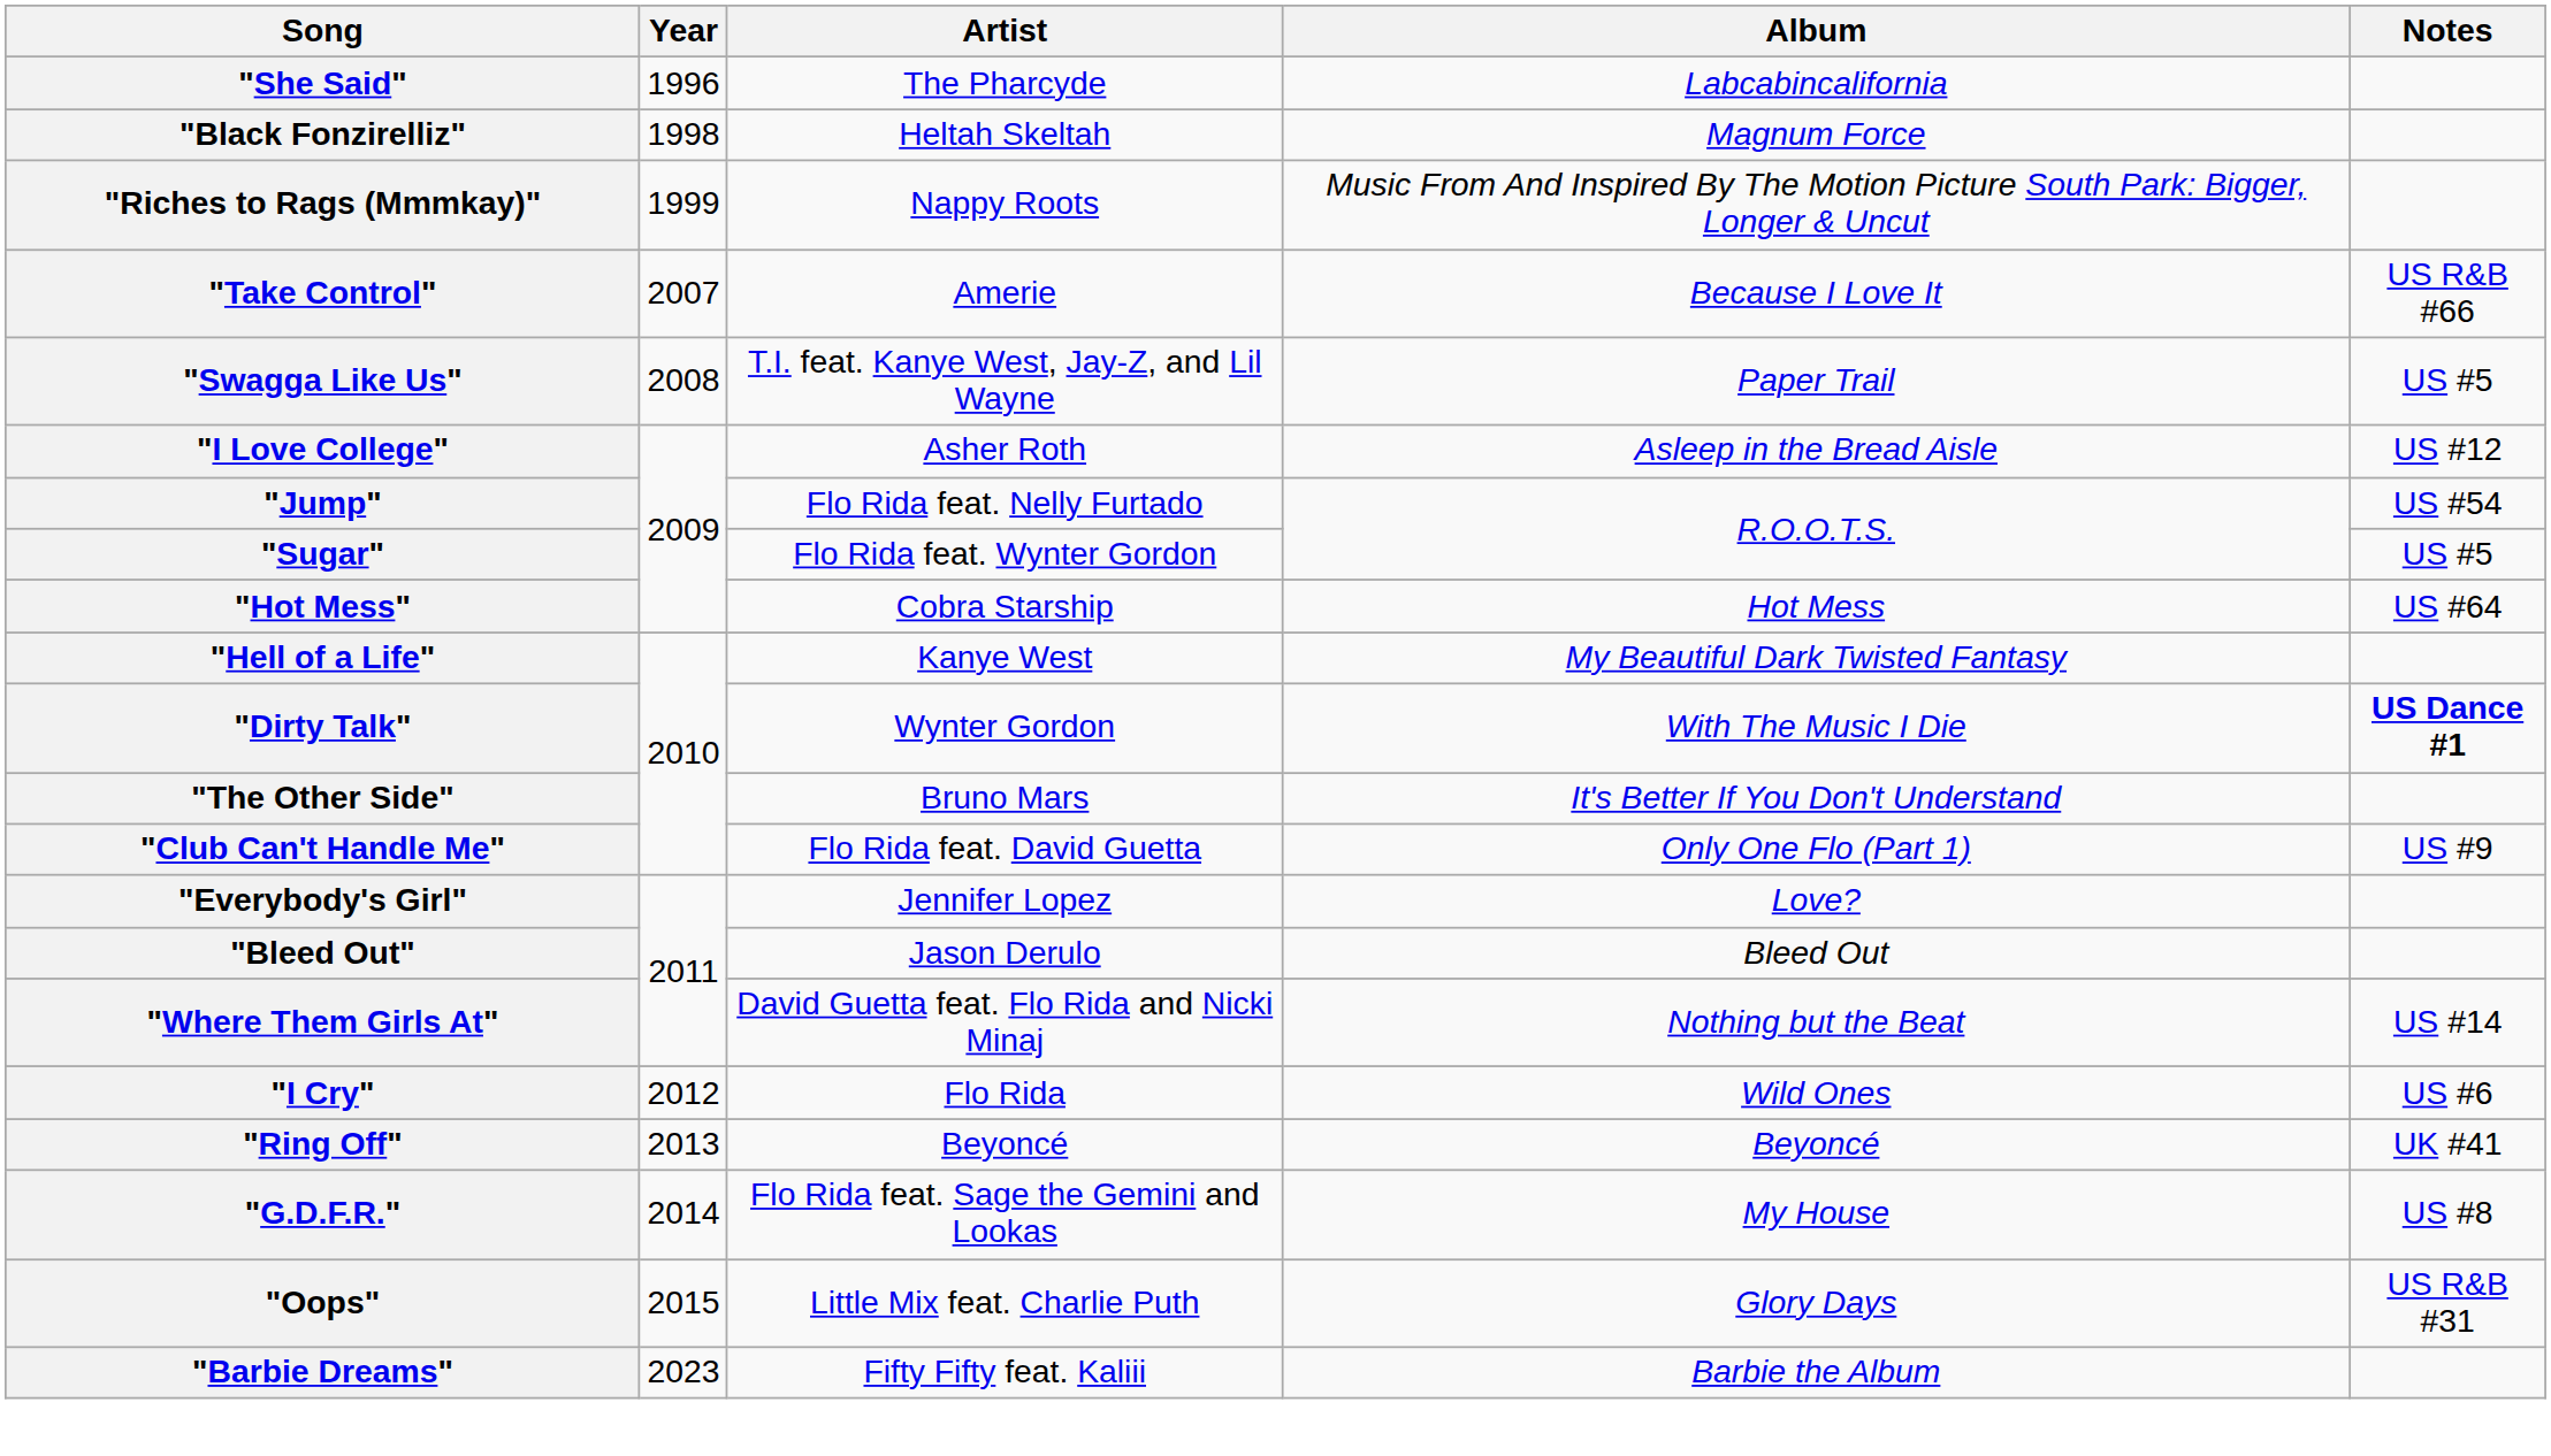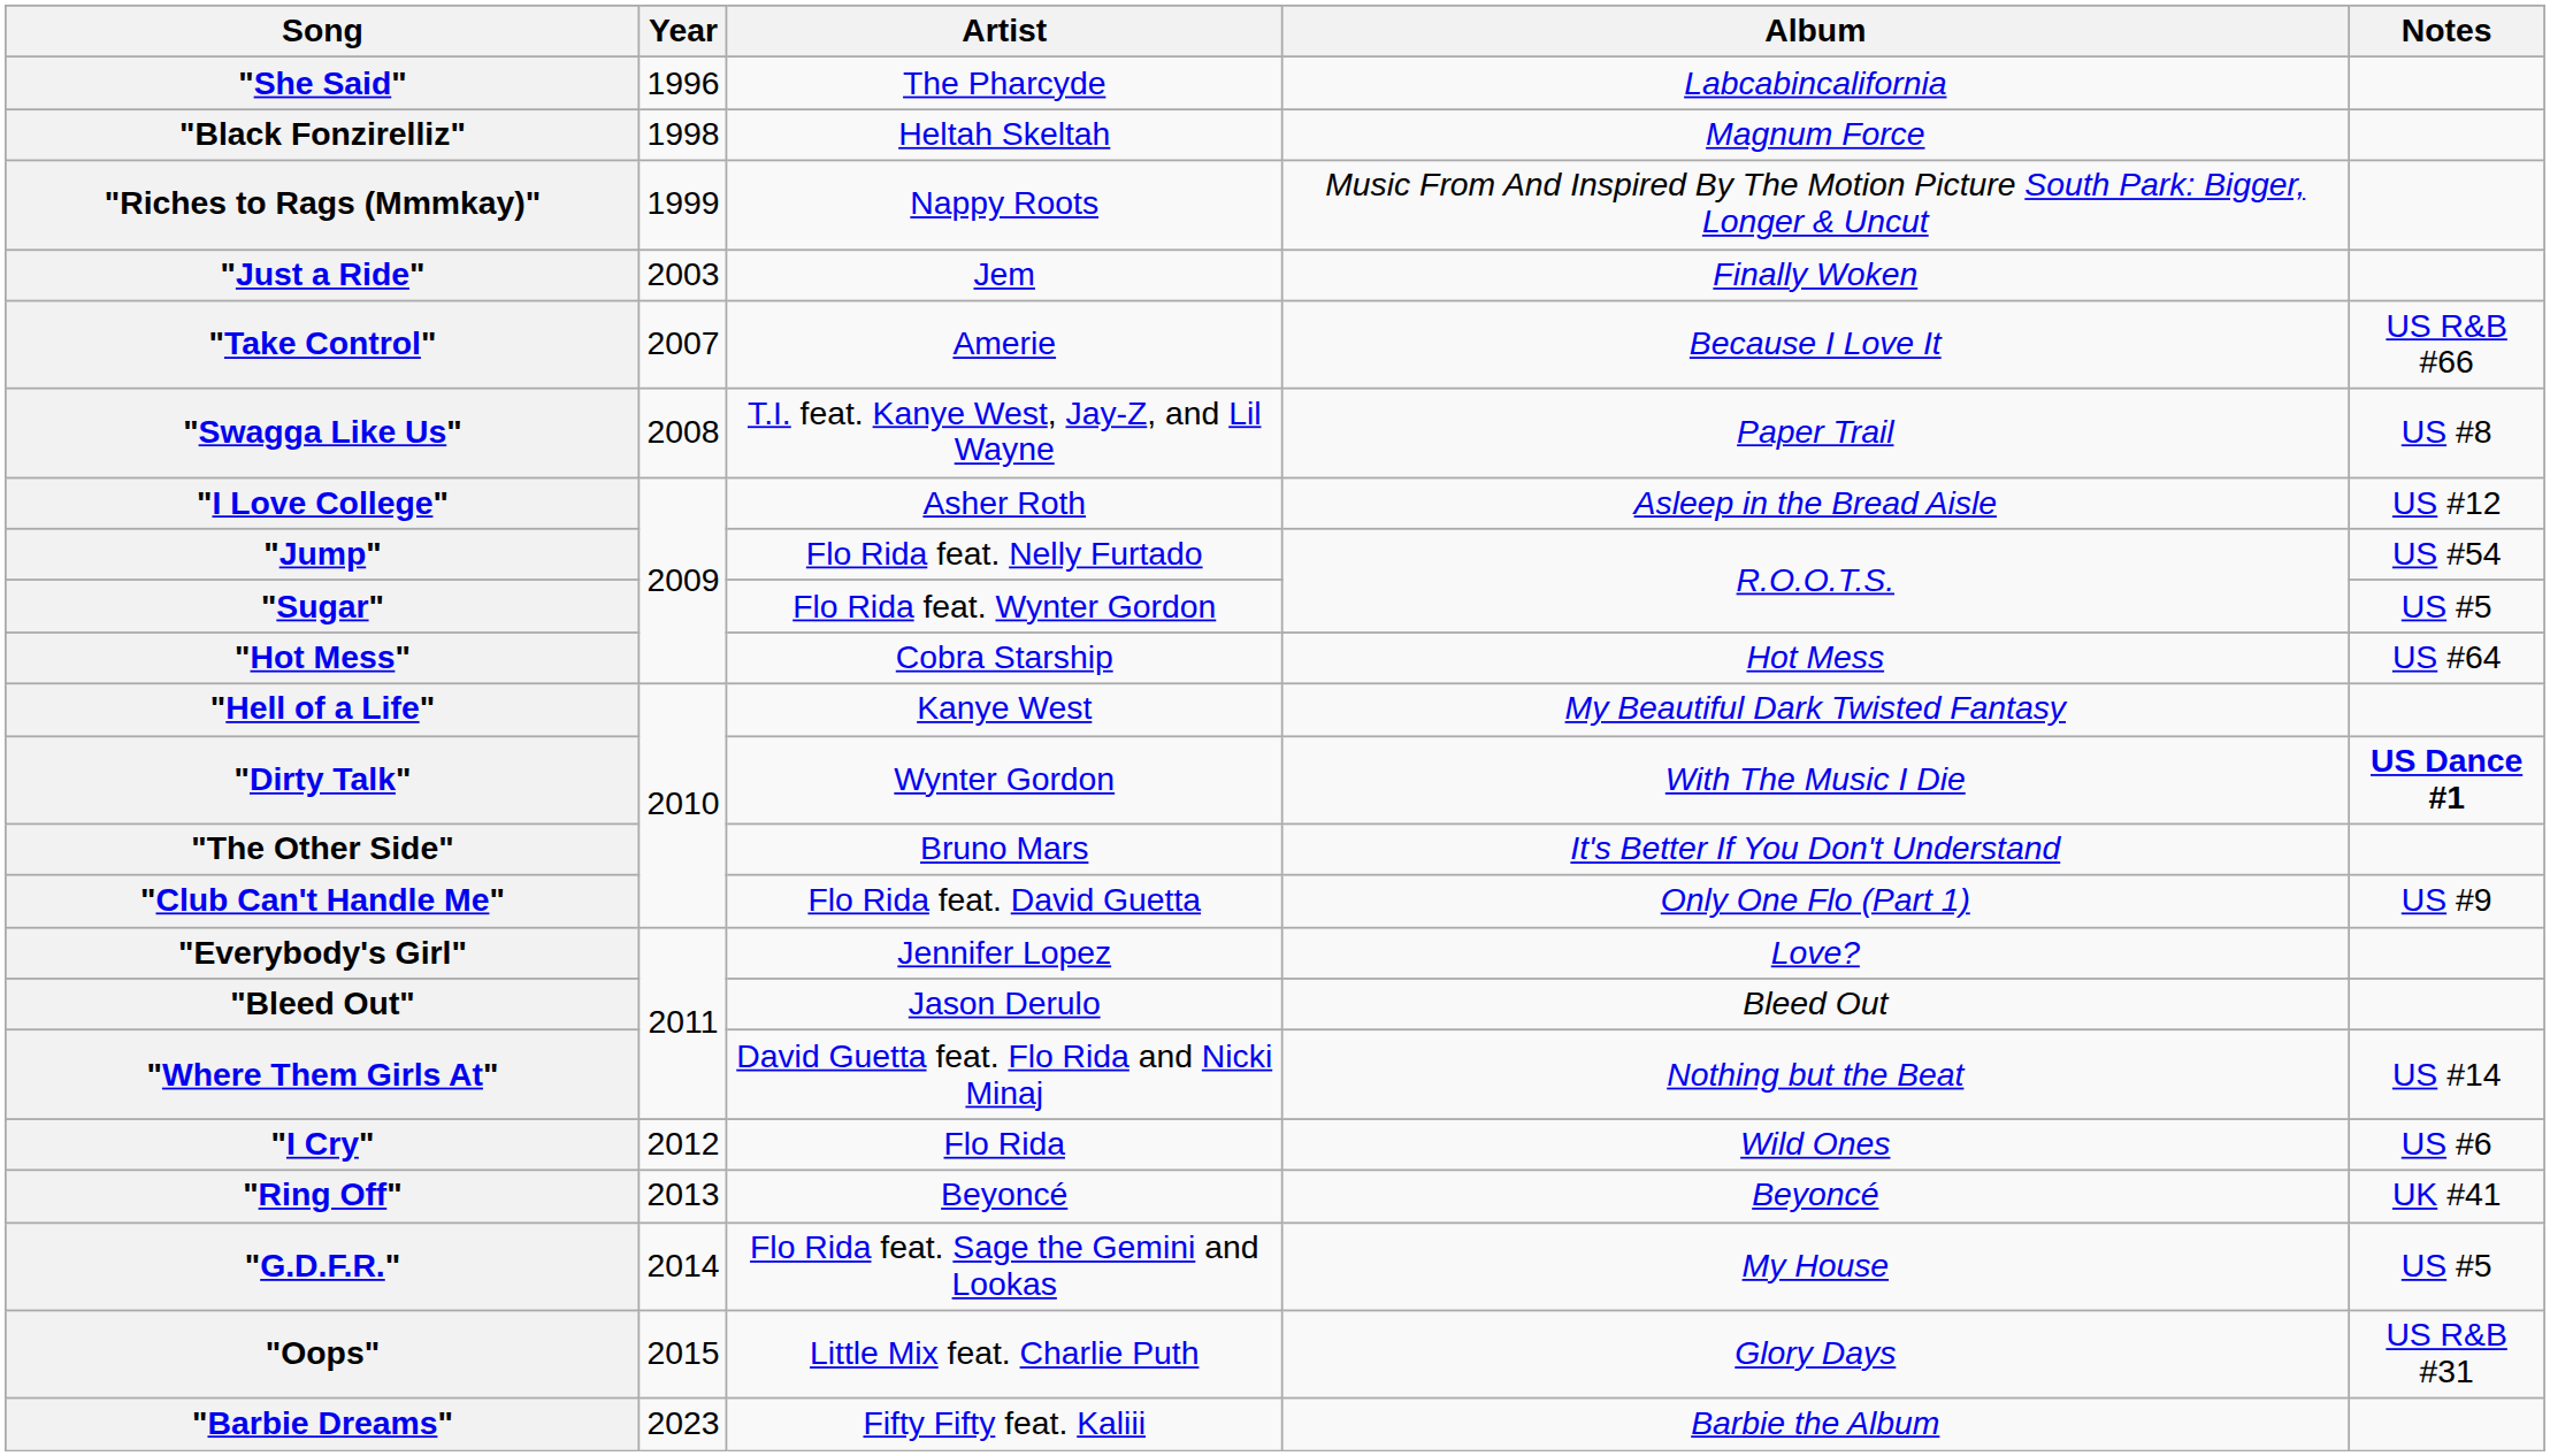 <table class="wikitable plainrowheaders" style="text-align:center;">
 <tr>
 <th scope="col" style="width:19em;">Song</th>
 <th scope="col">Year</th>
 <th scope="col">Artist</th>
 <th scope="col">Album</th>
 <th scope="col">Notes</th>
 </tr>
 <tr>
 <th scope="row">"<a href='#'>She Said</a>"</th>
 <td>1996</td>
 <td><a href='#'>The Pharcyde</a></td>
 <td><em><a href='#'>Labcabincalifornia</a></em></td>
 <td></td>
 </tr>
 <tr>
 <th scope="row">"Black Fonzirelliz"</th>
 <td>1998</td>
 <td><a href='#'>Heltah Skeltah</a></td>
 <td><em><a href='#'>Magnum Force</a></em></td>
 <td></td>
 </tr>
 <tr>
 <th scope="row">"Riches to Rags (Mmmkay)"</th>
 <td>1999</td>
 <td><a href='#'>Nappy Roots</a></td>
 <td><em>Music From And Inspired By The Motion Picture <a href='#'>South Park: Bigger, Longer & Uncut</a></em></td>
 <td></td>
 </tr>
 <tr>
+<th scope="row">"<a href='#'>Just a Ride</a>"</th>
+<td>2003</td>
+<td><a href='#'>Jem</a></td>
+<td><em><a href='#'>Finally Woken</a></em></td>
+<td></td>
+</tr>
+<tr>
 <th scope="row">"<a href='#'>Take Control</a>"</th>
 <td>2007</td>
 <td><a href='#'>Amerie</a></td>
 <td><em><a href='#'>Because I Love It</a></em></td>
 <td><a href='#'>US R&B</a> #66</td>
 </tr>
 <tr>
 <th scope="row">"<a href='#'>Swagga Like Us</a>"</th>
 <td>2008</td>
 <td><a href='#'>T.I.</a> feat. <a href='#'>Kanye West</a>, <a href='#'>Jay-Z</a>, and <a href='#'>Lil Wayne</a></td>
 <td><em><a href='#'>Paper Trail</a></em></td>
-<td><a href='#'>US</a> #5</td>
+<td><a href='#'>US</a> #8</td>
 </tr>
 <tr>
 <th scope="row">"<a href='#'>I Love College</a>"</th>
 <td rowspan="4">2009</td>
 <td><a href='#'>Asher Roth</a></td>
 <td><em><a href='#'>Asleep in the Bread Aisle</a></em></td>
 <td><a href='#'>US</a> #12</td>
 </tr>
 <tr>
 <th scope="row">"<a href='#'>Jump</a>"</th>
 <td><a href='#'>Flo Rida</a> feat. <a href='#'>Nelly Furtado</a></td>
 <td rowspan="2"><em><a href='#'>R.O.O.T.S.</a></em></td>
 <td><a href='#'>US</a> #54</td>
 </tr>
 <tr>
 <th scope="row">"<a href='#'>Sugar</a>"</th>
 <td><a href='#'>Flo Rida</a> feat. <a href='#'>Wynter Gordon</a></td>
 <td><a href='#'>US</a> #5</td>
 </tr>
 <tr>
 <th scope="row">"<a href='#'>Hot Mess</a>"</th>
 <td><a href='#'>Cobra Starship</a></td>
 <td><em><a href='#'>Hot Mess</a></em></td>
 <td><a href='#'>US</a> #64</td>
 </tr>
 <tr>
 <th scope="row">"<a href='#'>Hell of a Life</a>"</th>
 <td rowspan="4">2010</td>
 <td><a href='#'>Kanye West</a></td>
 <td><em><a href='#'>My Beautiful Dark Twisted Fantasy</a></em></td>
 <td></td>
 </tr>
 <tr>
 <th scope="row">"<a href='#'>Dirty Talk</a>"</th>
 <td><a href='#'>Wynter Gordon</a></td>
 <td><em><a href='#'>With The Music I Die</a></em></td>
 <td><strong><a href='#'>US Dance</a> #1</strong></td>
 </tr>
 <tr>
 <th scope="row">"The Other Side"</th>
 <td><a href='#'>Bruno Mars</a></td>
 <td><em><a href='#'>It's Better If You Don't Understand</a></em></td>
 <td></td>
 </tr>
 <tr>
 <th scope="row">"<a href='#'>Club Can't Handle Me</a>"</th>
 <td><a href='#'>Flo Rida</a> feat. <a href='#'>David Guetta</a></td>
 <td><em><a href='#'>Only One Flo (Part 1)</a></em></td>
 <td><a href='#'>US</a> #9</td>
 </tr>
 <tr>
 <th scope="row">"Everybody's Girl"</th>
 <td rowspan="3">2011</td>
 <td><a href='#'>Jennifer Lopez</a></td>
 <td><em><a href='#'>Love?</a></em></td>
 <td></td>
 </tr>
 <tr>
 <th scope="row">"Bleed Out"</th>
 <td><a href='#'>Jason Derulo</a></td>
 <td><em>Bleed Out</em></td>
 <td></td>
 </tr>
 <tr>
 <th scope="row">"<a href='#'>Where Them Girls At</a>"</th>
 <td><a href='#'>David Guetta</a> feat. <a href='#'>Flo Rida</a> and <a href='#'>Nicki Minaj</a></td>
 <td><em><a href='#'>Nothing but the Beat</a></em></td>
 <td><a href='#'>US</a> #14</td>
 </tr>
 <tr>
 <th scope="row">"<a href='#'>I Cry</a>"</th>
 <td>2012</td>
 <td><a href='#'>Flo Rida</a></td>
 <td><em><a href='#'>Wild Ones</a></em></td>
 <td><a href='#'>US</a> #6</td>
 </tr>
 <tr>
 <th scope="row">"<a href='#'>Ring Off</a>"</th>
 <td>2013</td>
 <td><a href='#'>Beyoncé</a></td>
 <td><em><a href='#'>Beyoncé</a></em></td>
 <td><a href='#'>UK</a> #41</td>
 </tr>
 <tr>
 <th scope="row">"<a href='#'>G.D.F.R.</a>"</th>
 <td>2014</td>
 <td><a href='#'>Flo Rida</a> feat. <a href='#'>Sage the Gemini</a> and <a href='#'>Lookas</a></td>
 <td><em><a href='#'>My House</a></em></td>
-<td><a href='#'>US</a> #8</td>
+<td><a href='#'>US</a> #5</td>
 </tr>
 <tr>
 <th scope="row">"Oops"</th>
 <td>2015</td>
 <td><a href='#'>Little Mix</a> feat. <a href='#'>Charlie Puth</a></td>
 <td><em><a href='#'>Glory Days</a></em></td>
 <td><a href='#'>US R&B</a> #31</td>
 </tr>
 <tr>
 <th scope="row">"<a href='#'>Barbie Dreams</a>"</th>
 <td>2023</td>
 <td><a href='#'>Fifty Fifty</a> feat. <a href='#'>Kaliii</a></td>
 <td><em><a href='#'>Barbie the Album</a></em></td>
 <td></td>
 </tr>
 </table>
